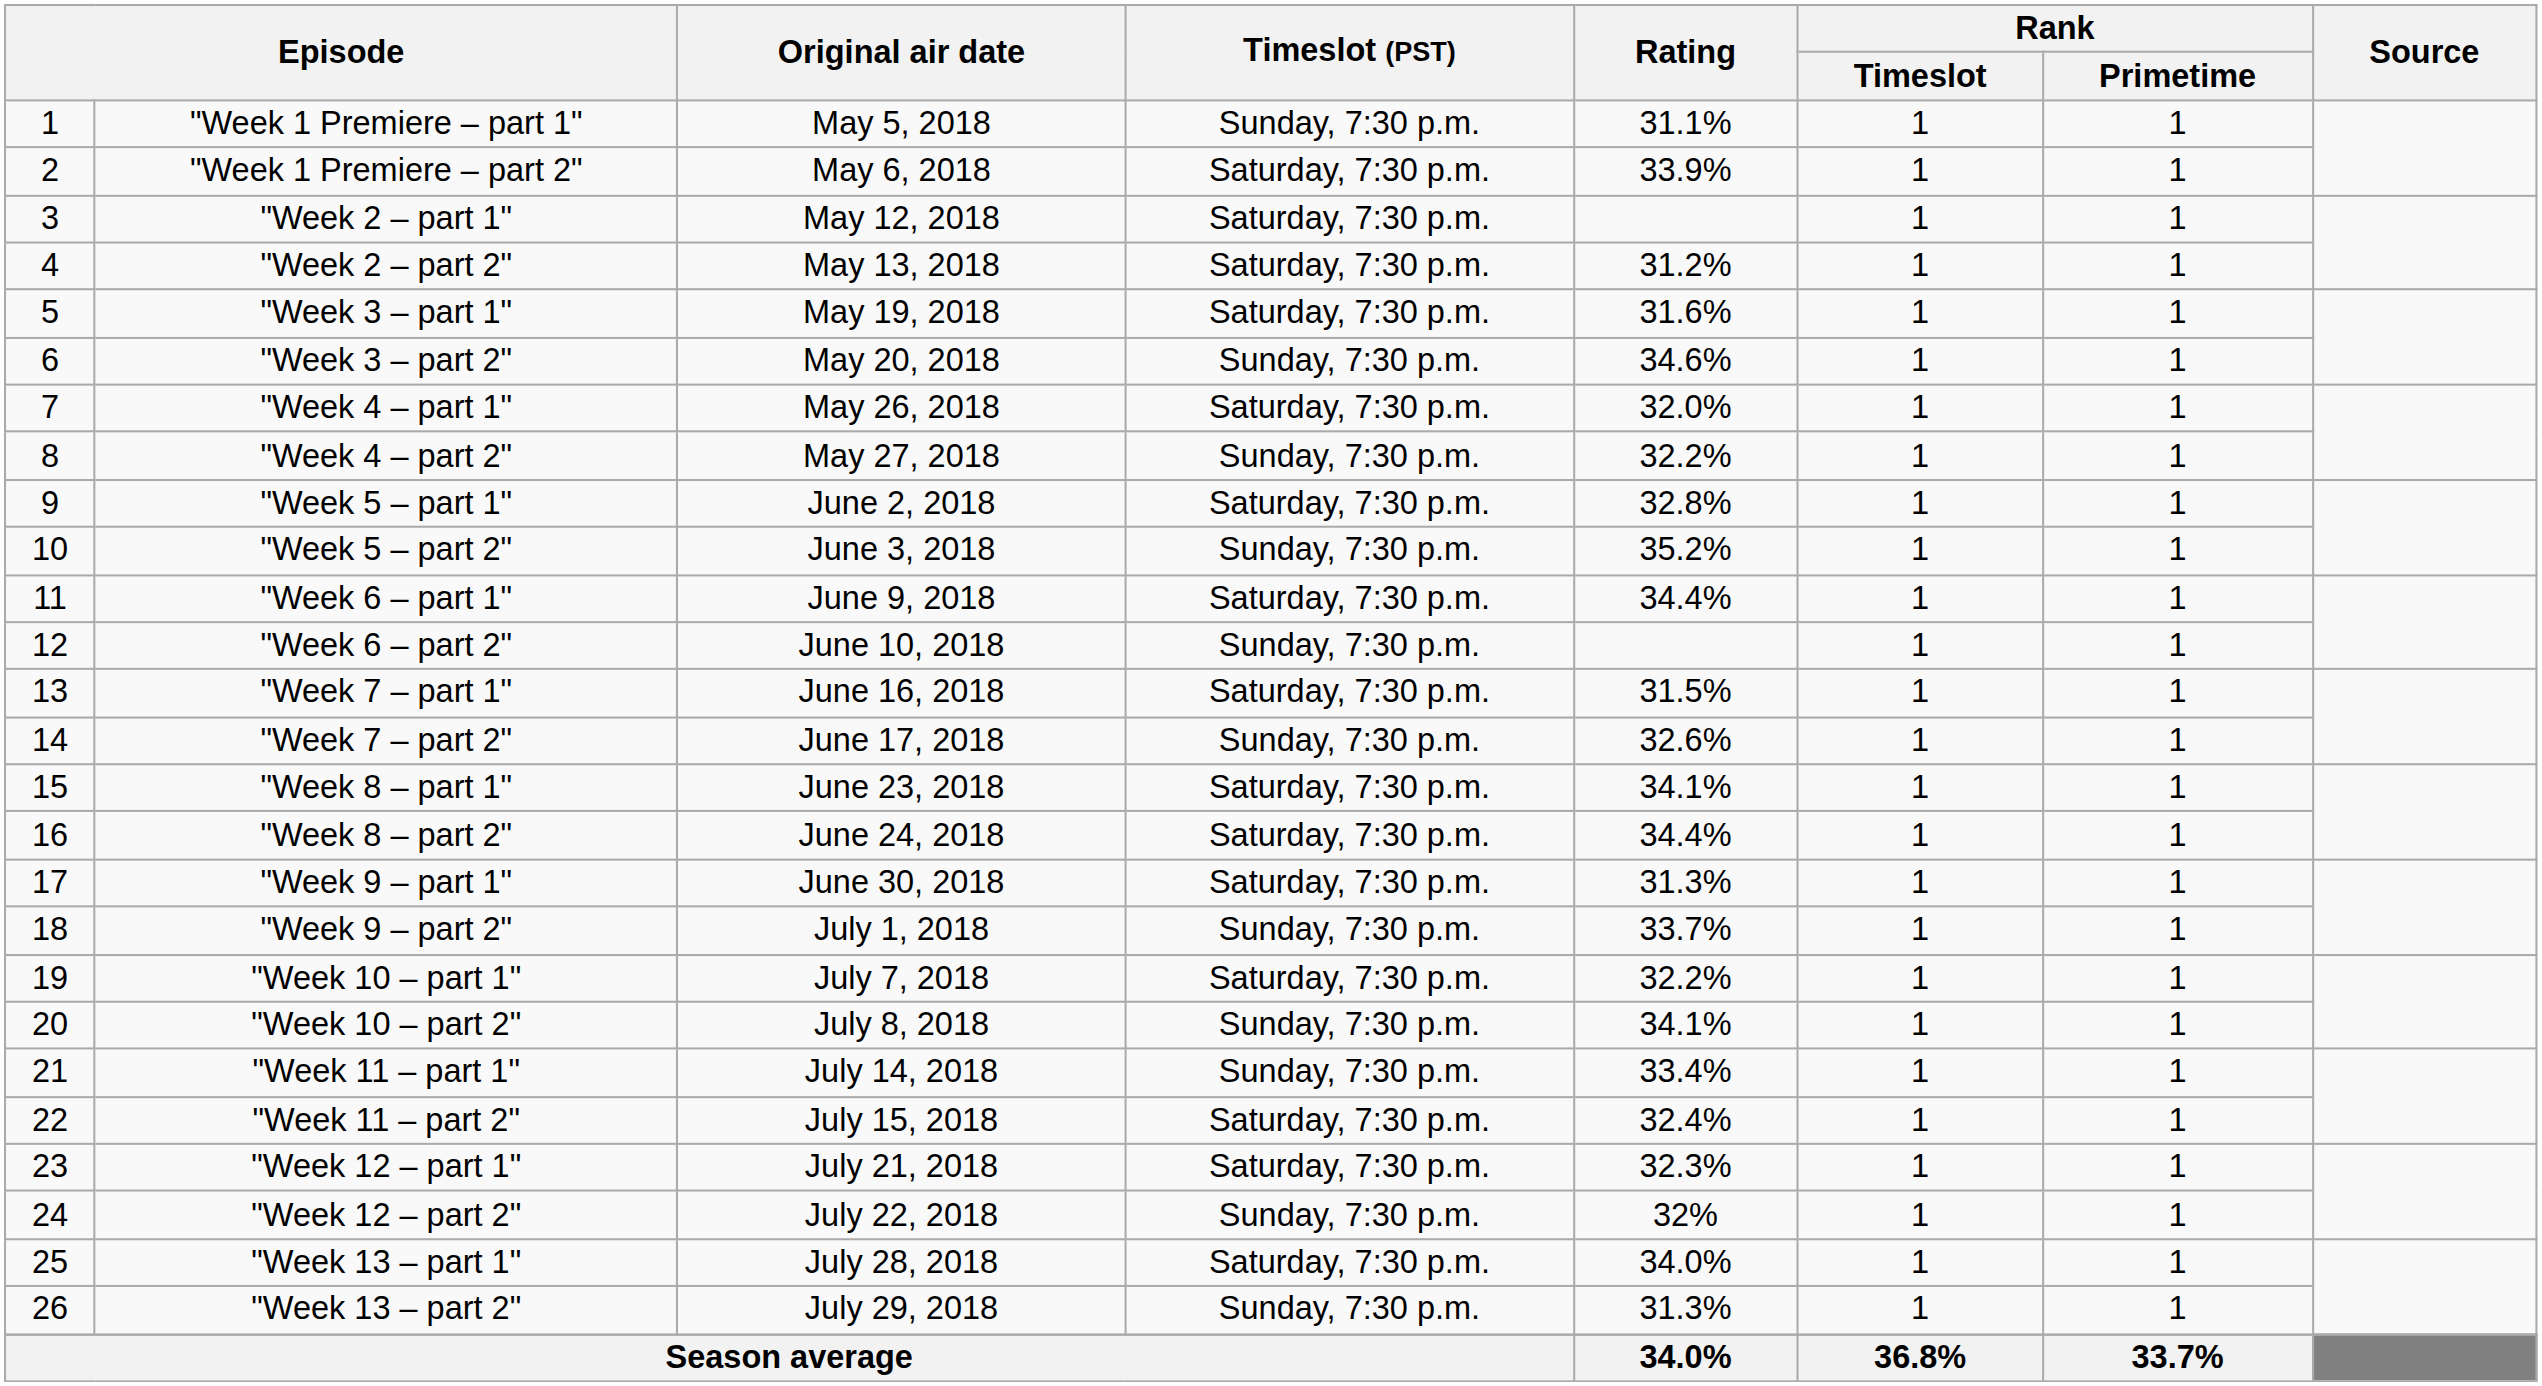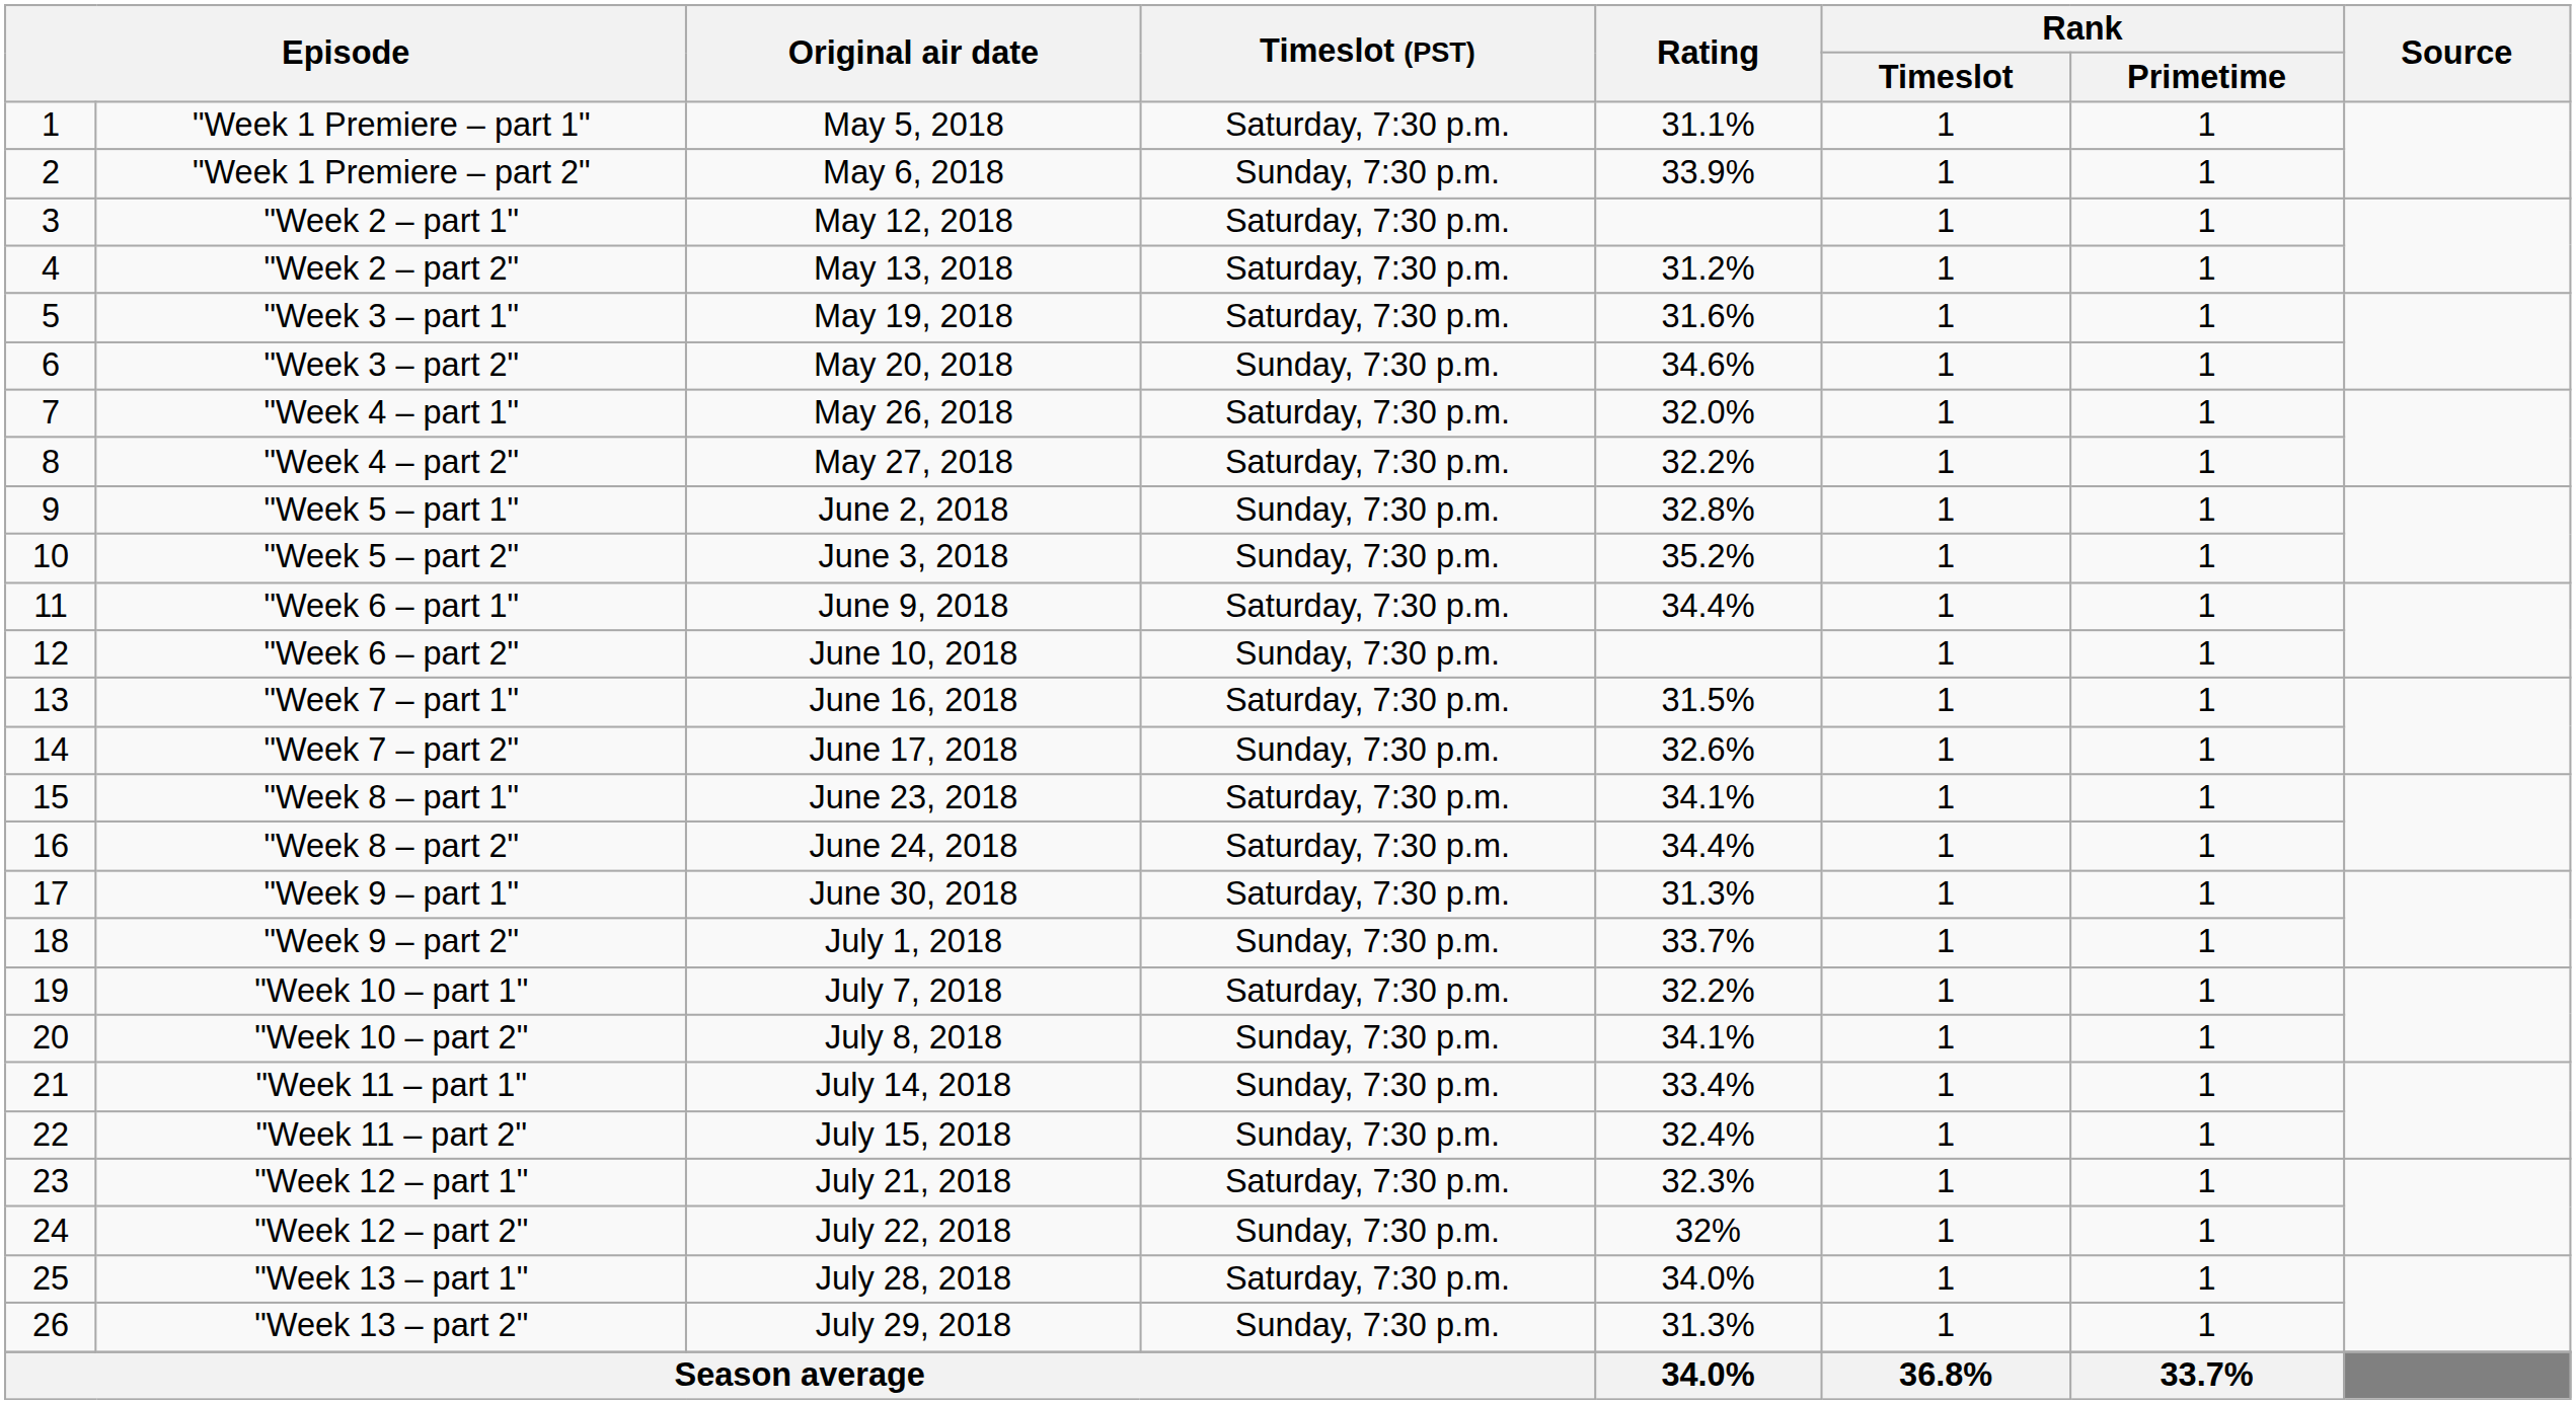 <table class="wikitable" style="text-align:center; line-height:16px; width:auto;">
 <tr>
 <th style="width:15%;" rowspan="2" colspan="2">Episode</th>
 <th style="width:10%;" rowspan="2">Original air date</th>
 <th style="width:10%;" rowspan="2">Timeslot <small>(PST)</small></th>
 <th style="width:05%;" rowspan="2">Rating</th>
 <th style="width:10%;" colspan="2">Rank</th>
 <th style="width:05%;" rowspan="2">Source</th>
 </tr>
 <tr>
 <th style="width:05%;">Timeslot</th>
 <th style="width:05%;">Primetime</th>
 </tr>
 <tr>
 <td style="width:02%;">1</td>
 <td>"Week 1 Premiere – part 1"</td>
 <td>May 5, 2018</td>
-<td>Sunday, 7:30 p.m.</td>
+<td>Saturday, 7:30 p.m.</td>
 <td>31.1%</td>
 <td>1</td>
 <td>1</td>
 <td rowspan="2"></td>
 </tr>
 <tr>
 <td>2</td>
 <td>"Week 1 Premiere – part 2"</td>
 <td>May 6, 2018</td>
-<td>Saturday, 7:30 p.m.</td>
+<td>Sunday, 7:30 p.m.</td>
 <td>33.9%</td>
 <td>1</td>
 <td>1</td>
 </tr>
 <tr>
 <td>3</td>
 <td>"Week 2 – part 1"</td>
 <td>May 12, 2018</td>
 <td>Saturday, 7:30 p.m.</td>
 <td></td>
 <td>1</td>
 <td>1</td>
 <td rowspan="2"></td>
 </tr>
 <tr>
 <td>4</td>
 <td>"Week 2 – part 2"</td>
 <td>May 13, 2018</td>
 <td>Saturday, 7:30 p.m.</td>
 <td>31.2%</td>
 <td>1</td>
 <td>1</td>
 </tr>
 <tr>
 <td>5</td>
 <td>"Week 3 – part 1"</td>
 <td>May 19, 2018</td>
 <td>Saturday, 7:30 p.m.</td>
 <td>31.6%</td>
 <td>1</td>
 <td>1</td>
 <td rowspan="2"></td>
 </tr>
 <tr>
 <td>6</td>
 <td>"Week 3 – part 2"</td>
 <td>May 20, 2018</td>
 <td>Sunday, 7:30 p.m.</td>
 <td>34.6%</td>
 <td>1</td>
 <td>1</td>
 </tr>
 <tr>
 <td>7</td>
 <td>"Week 4 – part 1"</td>
 <td>May 26, 2018</td>
 <td>Saturday, 7:30 p.m.</td>
 <td>32.0%</td>
 <td>1</td>
 <td>1</td>
 <td rowspan="2"></td>
 </tr>
 <tr>
 <td>8</td>
 <td>"Week 4 – part 2"</td>
 <td>May 27, 2018</td>
-<td>Sunday, 7:30 p.m.</td>
+<td>Saturday, 7:30 p.m.</td>
 <td>32.2%</td>
 <td>1</td>
 <td>1</td>
 </tr>
 <tr>
 <td>9</td>
 <td>"Week 5 – part 1"</td>
 <td>June 2, 2018</td>
-<td>Saturday, 7:30 p.m.</td>
+<td>Sunday, 7:30 p.m.</td>
 <td>32.8%</td>
 <td>1</td>
 <td>1</td>
 <td rowspan="2"></td>
 </tr>
 <tr>
 <td>10</td>
 <td>"Week 5 – part 2"</td>
 <td>June 3, 2018</td>
 <td>Sunday, 7:30 p.m.</td>
 <td>35.2%</td>
 <td>1</td>
 <td>1</td>
 </tr>
 <tr>
 <td>11</td>
 <td>"Week 6 – part 1"</td>
 <td>June 9, 2018</td>
 <td>Saturday, 7:30 p.m.</td>
 <td>34.4%</td>
 <td>1</td>
 <td>1</td>
 <td rowspan="2"></td>
 </tr>
 <tr>
 <td>12</td>
 <td>"Week 6 – part 2"</td>
 <td>June 10, 2018</td>
 <td>Sunday, 7:30 p.m.</td>
 <td></td>
 <td>1</td>
 <td>1</td>
 </tr>
 <tr>
 <td>13</td>
 <td>"Week 7 – part 1"</td>
 <td>June 16, 2018</td>
 <td>Saturday, 7:30 p.m.</td>
 <td>31.5%</td>
 <td>1</td>
 <td>1</td>
 <td rowspan="2"></td>
 </tr>
 <tr>
 <td>14</td>
 <td>"Week 7 – part 2"</td>
 <td>June 17, 2018</td>
 <td>Sunday, 7:30 p.m.</td>
 <td>32.6%</td>
 <td>1</td>
 <td>1</td>
 </tr>
 <tr>
 <td>15</td>
 <td>"Week 8 – part 1"</td>
 <td>June 23, 2018</td>
 <td>Saturday, 7:30 p.m.</td>
 <td>34.1%</td>
 <td>1</td>
 <td>1</td>
 <td rowspan="2"></td>
 </tr>
 <tr>
 <td>16</td>
 <td>"Week 8 – part 2"</td>
 <td>June 24, 2018</td>
 <td>Saturday, 7:30 p.m.</td>
 <td>34.4%</td>
 <td>1</td>
 <td>1</td>
 </tr>
 <tr>
 <td>17</td>
 <td>"Week 9 – part 1"</td>
 <td>June 30, 2018</td>
 <td>Saturday, 7:30 p.m.</td>
 <td>31.3%</td>
 <td>1</td>
 <td>1</td>
 <td rowspan="2"></td>
 </tr>
 <tr>
 <td>18</td>
 <td>"Week 9 – part 2"</td>
 <td>July 1, 2018</td>
 <td>Sunday, 7:30 p.m.</td>
 <td>33.7%</td>
 <td>1</td>
 <td>1</td>
 </tr>
 <tr>
 <td>19</td>
 <td>"Week 10 – part 1"</td>
 <td>July 7, 2018</td>
 <td>Saturday, 7:30 p.m.</td>
 <td>32.2%</td>
 <td>1</td>
 <td>1</td>
 <td rowspan="2"></td>
 </tr>
 <tr>
 <td>20</td>
 <td>"Week 10 – part 2"</td>
 <td>July 8, 2018</td>
 <td>Sunday, 7:30 p.m.</td>
 <td>34.1%</td>
 <td>1</td>
 <td>1</td>
 </tr>
 <tr>
 <td>21</td>
 <td>"Week 11 – part 1"</td>
 <td>July 14, 2018</td>
 <td>Sunday, 7:30 p.m.</td>
 <td>33.4%</td>
 <td>1</td>
 <td>1</td>
 <td rowspan="2"></td>
 </tr>
 <tr>
 <td>22</td>
 <td>"Week 11 – part 2"</td>
 <td>July 15, 2018</td>
-<td>Saturday, 7:30 p.m.</td>
+<td>Sunday, 7:30 p.m.</td>
 <td>32.4%</td>
 <td>1</td>
 <td>1</td>
 </tr>
 <tr>
 <td>23</td>
 <td>"Week 12 – part 1"</td>
 <td>July 21, 2018</td>
 <td>Saturday, 7:30 p.m.</td>
 <td>32.3%</td>
 <td>1</td>
 <td>1</td>
 <td rowspan="2"></td>
 </tr>
 <tr>
 <td>24</td>
 <td>"Week 12 – part 2"</td>
 <td>July 22, 2018</td>
 <td>Sunday, 7:30 p.m.</td>
 <td>32%</td>
 <td>1</td>
 <td>1</td>
 </tr>
 <tr>
 <td>25</td>
 <td>"Week 13 – part 1"</td>
 <td>July 28, 2018</td>
 <td>Saturday, 7:30 p.m.</td>
 <td>34.0%</td>
 <td>1</td>
 <td>1</td>
 <td rowspan="2"></td>
 </tr>
 <tr>
 <td>26</td>
 <td>"Week 13 – part 2"</td>
 <td>July 29, 2018</td>
 <td>Sunday, 7:30 p.m.</td>
 <td>31.3%</td>
 <td>1</td>
 <td>1</td>
 </tr>
 <tr>
 </tr>
 <tr>
 <th colspan="4"><strong>Season average</strong></th>
 <th>34.0%</th>
 <th>36.8%</th>
 <th>33.7%</th>
 <td style="background:grey;"></td>
 </tr>
 </table>
